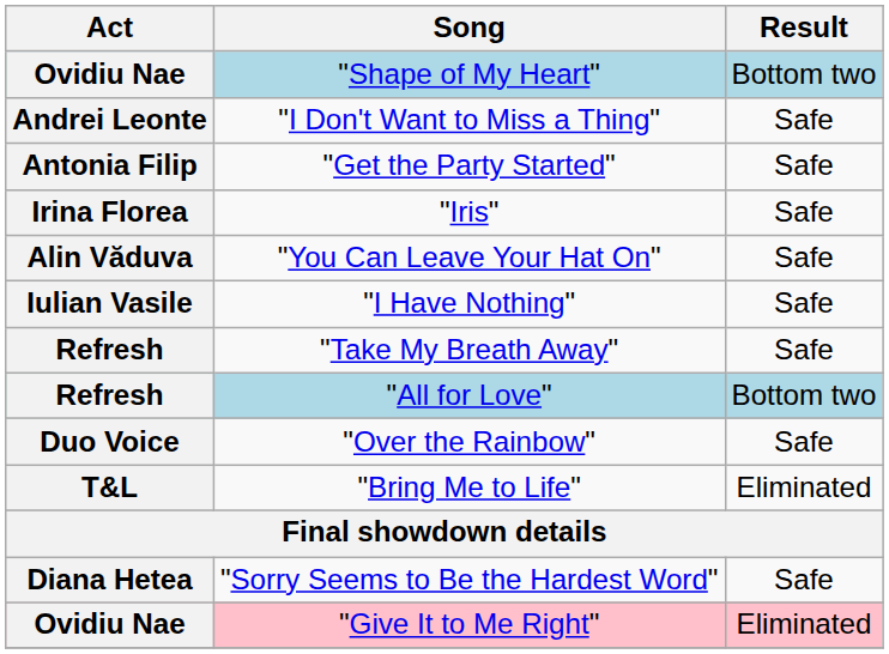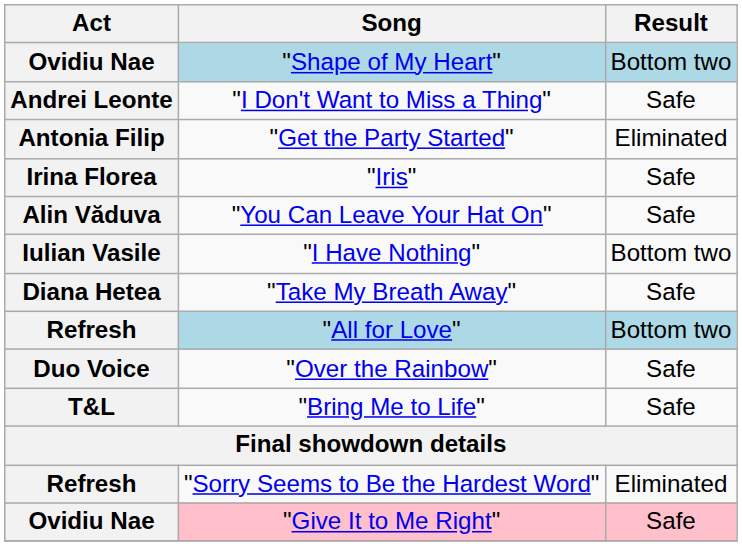 <table class="wikitable plainrowheaders" style="text-align:center;">
 <tr>
 <th scope="col">Act</th>
 <th scope="col">Song</th>
 <th scope="col">Result</th>
 </tr>
 <tr style="background:lightblue;">
 <th scope="row">Ovidiu Nae</th>
 <td>"<a href='#'>Shape of My Heart</a>"</td>
 <td>Bottom two</td>
 </tr>
 <tr>
 <th scope="row">Andrei Leonte</th>
 <td>"<a href='#'>I Don't Want to Miss a Thing</a>"</td>
 <td>Safe</td>
 </tr>
 <tr>
 <th scope="row">Antonia Filip</th>
 <td>"<a href='#'>Get the Party Started</a>"</td>
-<td>Safe</td>
+<td>Eliminated</td>
 </tr>
 <tr>
 <th scope="row">Irina Florea</th>
 <td>"<a href='#'>Iris</a>"</td>
 <td>Safe</td>
 </tr>
 <tr>
 <th scope="row">Alin Văduva</th>
 <td>"<a href='#'>You Can Leave Your Hat On</a>"</td>
 <td>Safe</td>
 </tr>
 <tr>
 <th scope="row">Iulian Vasile</th>
 <td>"<a href='#'>I Have Nothing</a>"</td>
-<td>Safe</td>
+<td>Bottom two</td>
 </tr>
 <tr>
-<th scope="row">Refresh</th>
+<th scope="row">Diana Hetea</th>
 <td>"<a href='#'>Take My Breath Away</a>"</td>
 <td>Safe</td>
 </tr>
 <tr style="background:lightblue;">
 <th scope="row">Refresh</th>
 <td>"<a href='#'>All for Love</a>"</td>
 <td>Bottom two</td>
 </tr>
 <tr>
 <th scope="row">Duo Voice</th>
 <td>"<a href='#'>Over the Rainbow</a>"</td>
 <td>Safe</td>
 </tr>
 <tr>
 <th scope="row">T&L</th>
 <td>"<a href='#'>Bring Me to Life</a>"</td>
-<td>Eliminated</td>
+<td>Safe</td>
 </tr>
 <tr>
 <th colspan="3">Final showdown details</th>
 </tr>
 <tr>
-<th scope="row">Diana Hetea</th>
+<th scope="row">Refresh</th>
 <td>"<a href='#'>Sorry Seems to Be the Hardest Word</a>"</td>
-<td>Safe</td>
+<td>Eliminated</td>
 </tr>
 <tr style="background:pink;">
 <th scope="row">Ovidiu Nae</th>
 <td>"<a href='#'>Give It to Me Right</a>"</td>
-<td>Eliminated</td>
+<td>Safe</td>
 </tr>
 <tr>
 </tr>
 </table>
